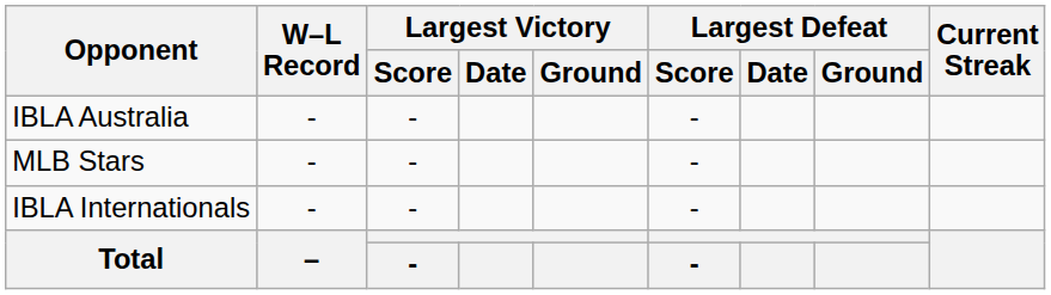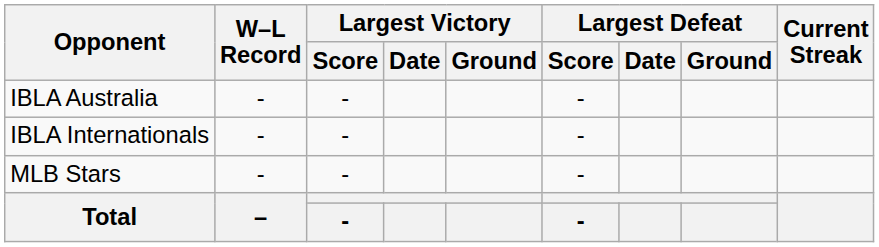 <table class="wikitable" style="text-align:center">
 <tr>
 <th rowspan=2>Opponent</th>
 <th rowspan=2>W–L<br>Record</th>
 <th colspan=3>Largest Victory</th>
 <th colspan=3>Largest Defeat</th>
 <th rowspan=2>Current<br>Streak</th>
 </tr>
 <tr>
 <th>Score</th>
 <th>Date</th>
 <th>Ground</th>
 <th>Score</th>
 <th>Date</th>
 <th>Ground</th>
 </tr>
 <tr>
 <td align=left>IBLA Australia</td>
 <td>-</td>
 <td>-</td>
 <td></td>
 <td></td>
 <td>-</td>
 <td></td>
 <td></td>
 <td></td>
 </tr>
 <tr>
-<td align=left>MLB Stars</td>
+<td align=left>IBLA Internationals</td>
 <td>-</td>
 <td>-</td>
 <td></td>
 <td></td>
 <td>-</td>
 <td></td>
 <td></td>
 <td></td>
 </tr>
 <tr>
-<td align=left>IBLA Internationals</td>
+<td align=left>MLB Stars</td>
 <td>-</td>
 <td>-</td>
 <td></td>
 <td></td>
 <td>-</td>
 <td></td>
 <td></td>
 <td></td>
 </tr>
 <tr>
 <th rowspan=2 align=left>Total</th>
 <th rowspan=2>–</th>
 <th colspan=3></th>
 <th colspan=3></th>
 <th rowspan=2></th>
 </tr>
 <tr>
 <th>-</th>
 <th></th>
 <th></th>
 <th>-</th>
 <th></th>
 <th></th>
 </tr>
 </table>
